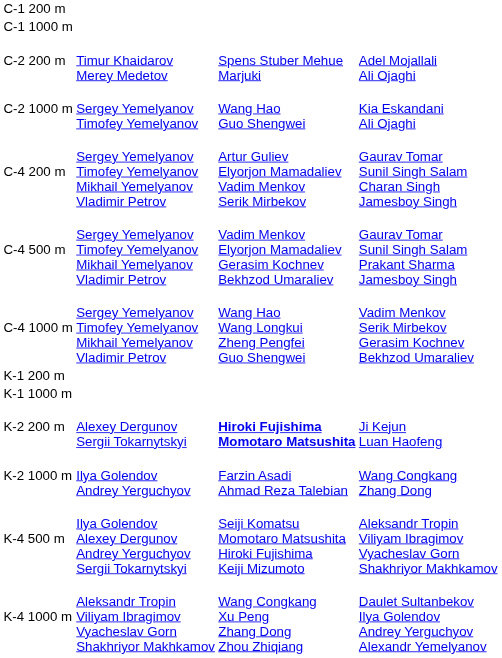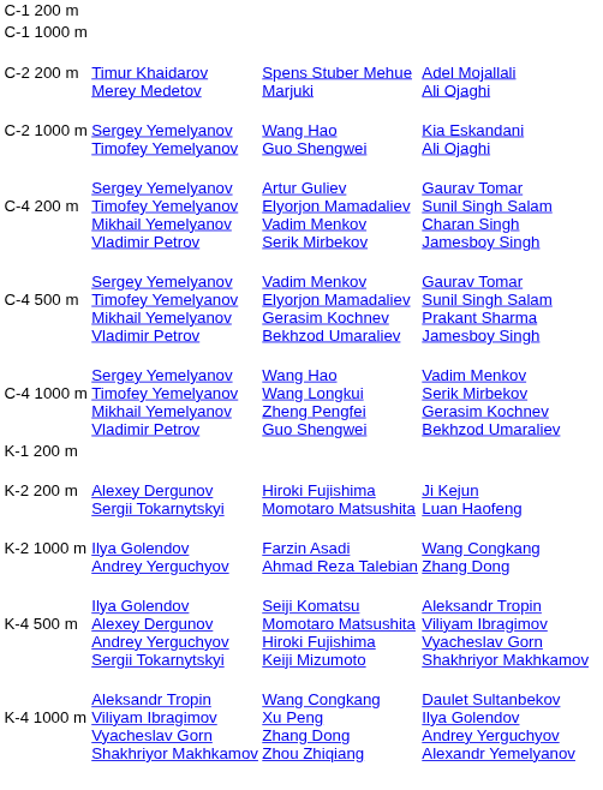 <table>
 <tr>
 <td>C-1 200 m</td>
 <td></td>
 <td></td>
 <td></td>
 </tr>
 <tr>
 <td>C-1 1000 m</td>
 <td></td>
 <td></td>
 <td></td>
 </tr>
 <tr>
 <td>C-2 200 m</td>
 <td><br><a href='#'>Timur Khaidarov</a><br><a href='#'>Merey Medetov</a></td>
 <td><br><a href='#'>Spens Stuber Mehue</a><br><a href='#'>Marjuki</a></td>
 <td><br><a href='#'>Adel Mojallali</a><br><a href='#'>Ali Ojaghi</a></td>
 </tr>
 <tr>
 <td>C-2 1000 m</td>
 <td><br><a href='#'>Sergey Yemelyanov</a><br><a href='#'>Timofey Yemelyanov</a></td>
 <td><br><a href='#'>Wang Hao</a><br><a href='#'>Guo Shengwei</a></td>
 <td><br><a href='#'>Kia Eskandani</a><br><a href='#'>Ali Ojaghi</a></td>
 </tr>
 <tr>
 <td>C-4 200 m</td>
 <td><br><a href='#'>Sergey Yemelyanov</a><br><a href='#'>Timofey Yemelyanov</a><br><a href='#'>Mikhail Yemelyanov</a><br><a href='#'>Vladimir Petrov</a></td>
 <td><br><a href='#'>Artur Guliev</a><br><a href='#'>Elyorjon Mamadaliev</a><br><a href='#'>Vadim Menkov</a><br><a href='#'>Serik Mirbekov</a></td>
 <td><br><a href='#'>Gaurav Tomar</a><br><a href='#'>Sunil Singh Salam</a><br><a href='#'>Charan Singh</a><br><a href='#'>Jamesboy Singh</a></td>
 </tr>
 <tr>
 <td>C-4 500 m</td>
 <td><br><a href='#'>Sergey Yemelyanov</a><br><a href='#'>Timofey Yemelyanov</a><br><a href='#'>Mikhail Yemelyanov</a><br><a href='#'>Vladimir Petrov</a></td>
 <td><br><a href='#'>Vadim Menkov</a><br><a href='#'>Elyorjon Mamadaliev</a><br><a href='#'>Gerasim Kochnev</a><br><a href='#'>Bekhzod Umaraliev</a></td>
 <td><br><a href='#'>Gaurav Tomar</a><br><a href='#'>Sunil Singh Salam</a><br><a href='#'>Prakant Sharma</a><br><a href='#'>Jamesboy Singh</a></td>
 </tr>
 <tr>
 <td>C-4 1000 m</td>
 <td><br><a href='#'>Sergey Yemelyanov</a><br><a href='#'>Timofey Yemelyanov</a><br><a href='#'>Mikhail Yemelyanov</a><br><a href='#'>Vladimir Petrov</a></td>
 <td><br><a href='#'>Wang Hao</a><br><a href='#'>Wang Longkui</a><br><a href='#'>Zheng Pengfei</a><br><a href='#'>Guo Shengwei</a></td>
 <td><br><a href='#'>Vadim Menkov</a><br><a href='#'>Serik Mirbekov</a><br><a href='#'>Gerasim Kochnev</a><br><a href='#'>Bekhzod Umaraliev</a></td>
 </tr>
 <tr>
 <td>K-1 200 m</td>
 <td></td>
 <td></td>
 <td></td>
 </tr>
 <tr>
-<td>K-1 1000 m</td>
-<td></td>
-<td></td>
-<td></td>
-</tr>
-<tr>
 <td>K-2 200 m</td>
 <td><br><a href='#'>Alexey Dergunov</a><br><a href='#'>Sergii Tokarnytskyi</a></td>
-<td><strong><br><a href='#'>Hiroki Fujishima</a><br><a href='#'>Momotaro Matsushita</a></strong></td>
+<td><br><a href='#'>Hiroki Fujishima</a><br><a href='#'>Momotaro Matsushita</a></td>
 <td><br><a href='#'>Ji Kejun</a><br><a href='#'>Luan Haofeng</a></td>
 </tr>
 <tr>
 <td>K-2 1000 m</td>
 <td><br><a href='#'>Ilya Golendov</a><br><a href='#'>Andrey Yerguchyov</a></td>
 <td><br><a href='#'>Farzin Asadi</a><br><a href='#'>Ahmad Reza Talebian</a></td>
 <td><br><a href='#'>Wang Congkang</a><br><a href='#'>Zhang Dong</a></td>
 </tr>
 <tr>
 <td>K-4 500 m</td>
 <td><br><a href='#'>Ilya Golendov</a><br><a href='#'>Alexey Dergunov</a><br><a href='#'>Andrey Yerguchyov</a><br><a href='#'>Sergii Tokarnytskyi</a></td>
 <td><br><a href='#'>Seiji Komatsu</a><br><a href='#'>Momotaro Matsushita</a><br><a href='#'>Hiroki Fujishima</a><br><a href='#'>Keiji Mizumoto</a></td>
 <td><br><a href='#'>Aleksandr Tropin</a><br><a href='#'>Viliyam Ibragimov</a><br><a href='#'>Vyacheslav Gorn</a><br><a href='#'>Shakhriyor Makhkamov</a></td>
 </tr>
 <tr>
 <td>K-4 1000 m</td>
 <td><br><a href='#'>Aleksandr Tropin</a><br><a href='#'>Viliyam Ibragimov</a><br><a href='#'>Vyacheslav Gorn</a><br><a href='#'>Shakhriyor Makhkamov</a></td>
 <td><br><a href='#'>Wang Congkang</a><br><a href='#'>Xu Peng</a><br><a href='#'>Zhang Dong</a><br><a href='#'>Zhou Zhiqiang</a></td>
 <td><br><a href='#'>Daulet Sultanbekov</a><br><a href='#'>Ilya Golendov</a><br><a href='#'>Andrey Yerguchyov</a><br><a href='#'>Alexandr Yemelyanov</a></td>
 </tr>
 </table>
